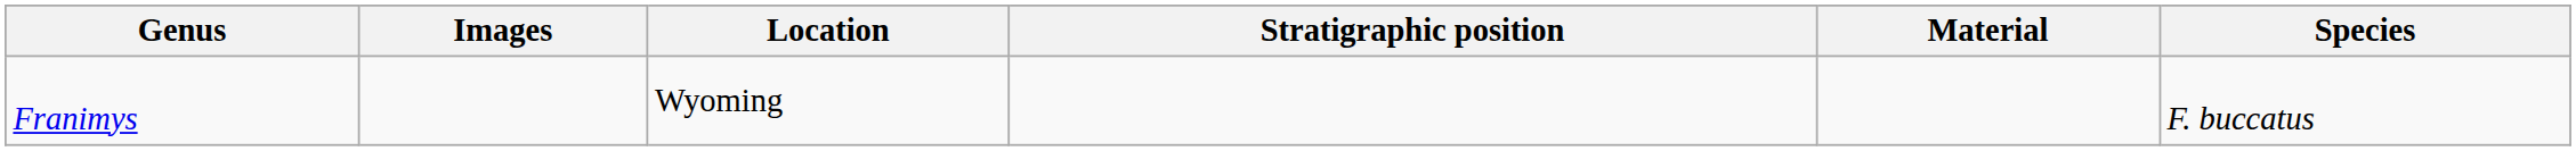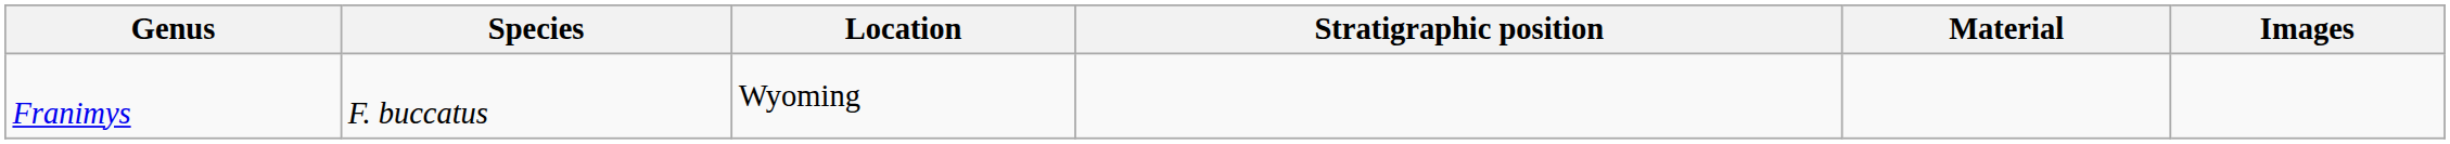 <table class="wikitable sortable"  style="margin:auto; width:100%;">
 <tr>
 <th>Genus</th>
-<th>Images</th>
+<th>Species</th>
 <th>Location</th>
 <th>Stratigraphic position</th>
 <th>Material</th>
-<th>Species</th>
+<th>Images</th>
 </tr>
 <tr>
 <td rowspan=1><br><em><a href='#'>Franimys</a></em></td>
-<td></td>
+<td><br><em>F. buccatus</em></td>
 <td>Wyoming</td>
 <td></td>
 <td></td>
-<td><br><em>F. buccatus</em></td>
+<td></td>
 </tr>
 </table>
